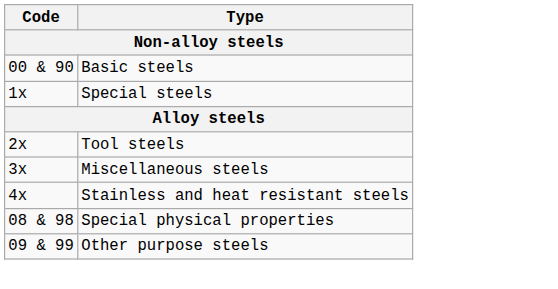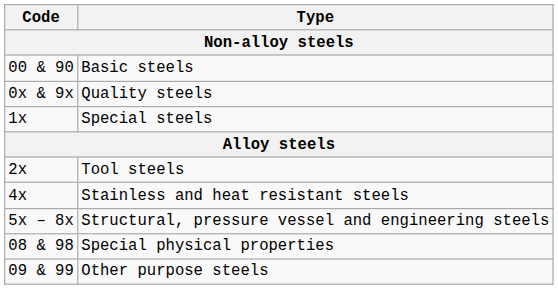 <table class="wikitable">
 <tr>
 <th>Code</th>
 <th>Type</th>
 </tr>
 <tr>
 <th colspan="2"><strong>Non-alloy steels</strong></th>
 </tr>
 <tr>
 <td>00 & 90</td>
 <td>Basic steels</td>
 </tr>
 <tr>
+<td>0x & 9x</td>
+<td>Quality steels</td>
+</tr>
+<tr>
 <td>1x</td>
 <td>Special steels</td>
 </tr>
 <tr>
 <th colspan="2"><strong>Alloy steels</strong></th>
 </tr>
 <tr>
 <td>2x</td>
 <td>Tool steels</td>
 </tr>
 <tr>
-<td>3x</td>
-<td>Miscellaneous steels</td>
+<td>4x</td>
+<td>Stainless and heat resistant steels</td>
 </tr>
 <tr>
-<td>4x</td>
-<td>Stainless and heat resistant steels</td>
+<td>5x – 8x</td>
+<td>Structural, pressure vessel and engineering steels</td>
 </tr>
 <tr>
 <td>08 & 98</td>
 <td>Special physical properties</td>
 </tr>
 <tr>
 <td>09 & 99</td>
 <td>Other purpose steels</td>
 </tr>
 </table>
